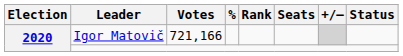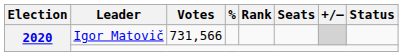 <table class="wikitable" style="text-align:center">
 <tr>
 <th>Election</th>
 <th>Leader</th>
 <th>Votes</th>
 <th>%</th>
 <th>Rank</th>
 <th>Seats</th>
 <th>+/–</th>
 <th>Status</th>
 </tr>
 <tr>
 <th rowspan="2"><a href='#'>2020</a></th>
 <td><a href='#'>Igor Matovič</a></td>
-<td>721,166</td>
+<td>731,566</td>
 <td></td>
 <td></td>
 <td></td>
 <td bgcolor="lightgrey"></td>
 <td></td>
 </tr>
 <tr>
 <td colspan="7" align="left"></td>
 </tr>
 </table>
